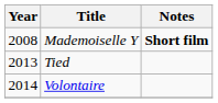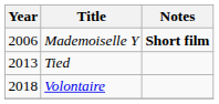 <table class="wikitable sortable">
 <tr>
 <th>Year</th>
 <th>Title</th>
 <th class="unsortable">Notes</th>
 </tr>
 <tr>
-<td>2008</td>
+<td>2006</td>
 <td><em>Mademoiselle Y</em></td>
 <td><strong>Short film</strong></td>
 </tr>
 <tr>
 <td>2013</td>
 <td><em>Tied</em></td>
 <td></td>
 </tr>
 <tr>
-<td>2014</td>
+<td>2018</td>
 <td><em><a href='#'>Volontaire</a></em></td>
 <td></td>
 </tr>
 <tr>
 </tr>
 </table>
